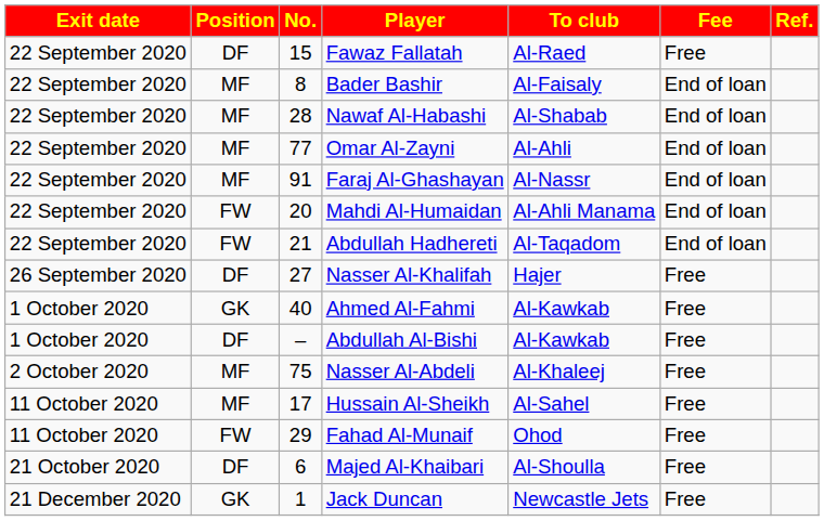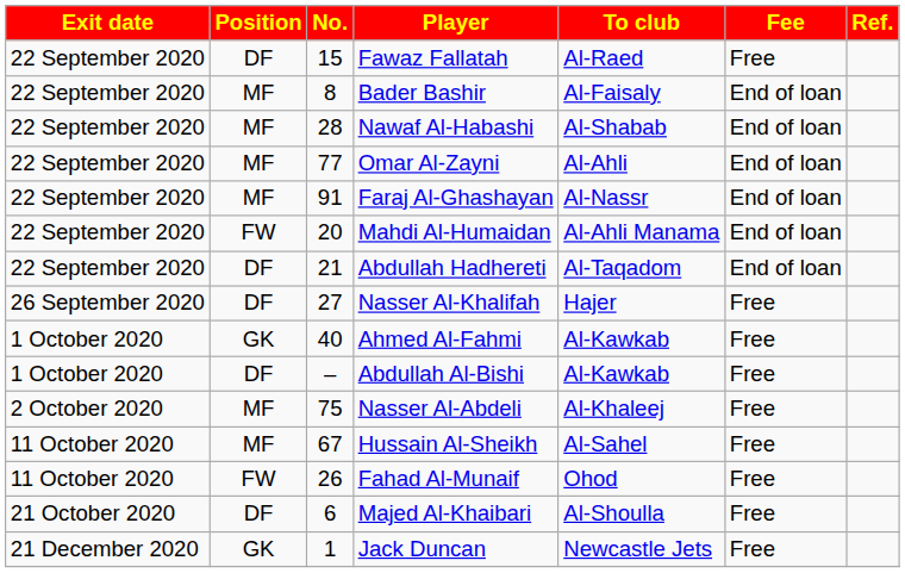 <table class="wikitable sortable">
 <tr>
 <th style="background:red; color:yellow;"><strong>Exit date</strong></th>
 <th style="background:red; color:yellow;"><strong>Position</strong></th>
 <th style="background:red; color:yellow;"><strong>No.</strong></th>
 <th style="background:red; color:yellow;"><strong>Player</strong></th>
 <th style="background:red; color:yellow;"><strong>To club</strong></th>
 <th style="background:red; color:yellow;"><strong>Fee</strong></th>
 <th style="background:red; color:yellow;"><strong>Ref.</strong></th>
 </tr>
 <tr>
 <td>22 September 2020</td>
 <td style="text-align:center;">DF</td>
 <td style="text-align:center;">15</td>
 <td style="text-align:left;"> <a href='#'>Fawaz Fallatah</a></td>
 <td style="text-align:left;"> <a href='#'>Al-Raed</a></td>
 <td>Free</td>
 <td></td>
 </tr>
 <tr>
 <td>22 September 2020</td>
 <td style="text-align:center;">MF</td>
 <td style="text-align:center;">8</td>
 <td style="text-align:left;"> <a href='#'>Bader Bashir</a></td>
 <td style="text-align:left;"> <a href='#'>Al-Faisaly</a></td>
 <td>End of loan</td>
 <td></td>
 </tr>
 <tr>
 <td>22 September 2020</td>
 <td style="text-align:center;">MF</td>
 <td style="text-align:center;">28</td>
 <td style="text-align:left;"> <a href='#'>Nawaf Al-Habashi</a></td>
 <td style="text-align:left;"> <a href='#'>Al-Shabab</a></td>
 <td>End of loan</td>
 <td></td>
 </tr>
 <tr>
 <td>22 September 2020</td>
 <td style="text-align:center;">MF</td>
 <td style="text-align:center;">77</td>
 <td style="text-align:left;"> <a href='#'>Omar Al-Zayni</a></td>
 <td style="text-align:left;"> <a href='#'>Al-Ahli</a></td>
 <td>End of loan</td>
 <td></td>
 </tr>
 <tr>
 <td>22 September 2020</td>
 <td style="text-align:center;">MF</td>
 <td style="text-align:center;">91</td>
 <td style="text-align:left;"> <a href='#'>Faraj Al-Ghashayan</a></td>
 <td style="text-align:left;"> <a href='#'>Al-Nassr</a></td>
 <td>End of loan</td>
 <td></td>
 </tr>
 <tr>
 <td>22 September 2020</td>
 <td style="text-align:center;">FW</td>
 <td style="text-align:center;">20</td>
 <td style="text-align:left;"> <a href='#'>Mahdi Al-Humaidan</a></td>
 <td style="text-align:left;"> <a href='#'>Al-Ahli Manama</a></td>
 <td>End of loan</td>
 <td></td>
 </tr>
 <tr>
 <td>22 September 2020</td>
-<td style="text-align:center;">FW</td>
+<td style="text-align:center;">DF</td>
 <td style="text-align:center;">21</td>
 <td style="text-align:left;"> <a href='#'>Abdullah Hadhereti</a></td>
 <td style="text-align:left;"> <a href='#'>Al-Taqadom</a></td>
 <td>End of loan</td>
 <td></td>
 </tr>
 <tr>
 <td>26 September 2020</td>
 <td style="text-align:center;">DF</td>
 <td style="text-align:center;">27</td>
 <td style="text-align:left;"> <a href='#'>Nasser Al-Khalifah</a></td>
 <td style="text-align:left;"> <a href='#'>Hajer</a></td>
 <td>Free</td>
 <td></td>
 </tr>
 <tr>
 <td>1 October 2020</td>
 <td style="text-align:center;">GK</td>
 <td style="text-align:center;">40</td>
 <td style="text-align:left;"> <a href='#'>Ahmed Al-Fahmi</a></td>
 <td style="text-align:left;"> <a href='#'>Al-Kawkab</a></td>
 <td>Free</td>
 <td></td>
 </tr>
 <tr>
 <td>1 October 2020</td>
 <td style="text-align:center;">DF</td>
 <td style="text-align:center;">–</td>
 <td style="text-align:left;"> <a href='#'>Abdullah Al-Bishi</a></td>
 <td style="text-align:left;"> <a href='#'>Al-Kawkab</a></td>
 <td>Free</td>
 <td></td>
 </tr>
 <tr>
 <td>2 October 2020</td>
 <td style="text-align:center;">MF</td>
 <td style="text-align:center;">75</td>
 <td style="text-align:left;"> <a href='#'>Nasser Al-Abdeli</a></td>
 <td style="text-align:left;"> <a href='#'>Al-Khaleej</a></td>
 <td>Free</td>
 <td></td>
 </tr>
 <tr>
 <td>11 October 2020</td>
 <td style="text-align:center;">MF</td>
-<td style="text-align:center;">17</td>
+<td style="text-align:center;">67</td>
 <td style="text-align:left;"> <a href='#'>Hussain Al-Sheikh</a></td>
 <td style="text-align:left;"> <a href='#'>Al-Sahel</a></td>
 <td>Free</td>
 <td></td>
 </tr>
 <tr>
 <td>11 October 2020</td>
 <td style="text-align:center;">FW</td>
-<td style="text-align:center;">29</td>
+<td style="text-align:center;">26</td>
 <td style="text-align:left;"> <a href='#'>Fahad Al-Munaif</a></td>
 <td style="text-align:left;"> <a href='#'>Ohod</a></td>
 <td>Free</td>
 <td></td>
 </tr>
 <tr>
 <td>21 October 2020</td>
 <td style="text-align:center;">DF</td>
 <td style="text-align:center;">6</td>
 <td style="text-align:left;"> <a href='#'>Majed Al-Khaibari</a></td>
 <td style="text-align:left;"> <a href='#'>Al-Shoulla</a></td>
 <td>Free</td>
 <td></td>
 </tr>
 <tr>
 <td>21 December 2020</td>
 <td style="text-align:center;">GK</td>
 <td style="text-align:center;">1</td>
 <td style="text-align:left;"> <a href='#'>Jack Duncan</a></td>
 <td style="text-align:left;"> <a href='#'>Newcastle Jets</a></td>
 <td>Free</td>
 <td></td>
 </tr>
 <tr>
 </tr>
 </table>
